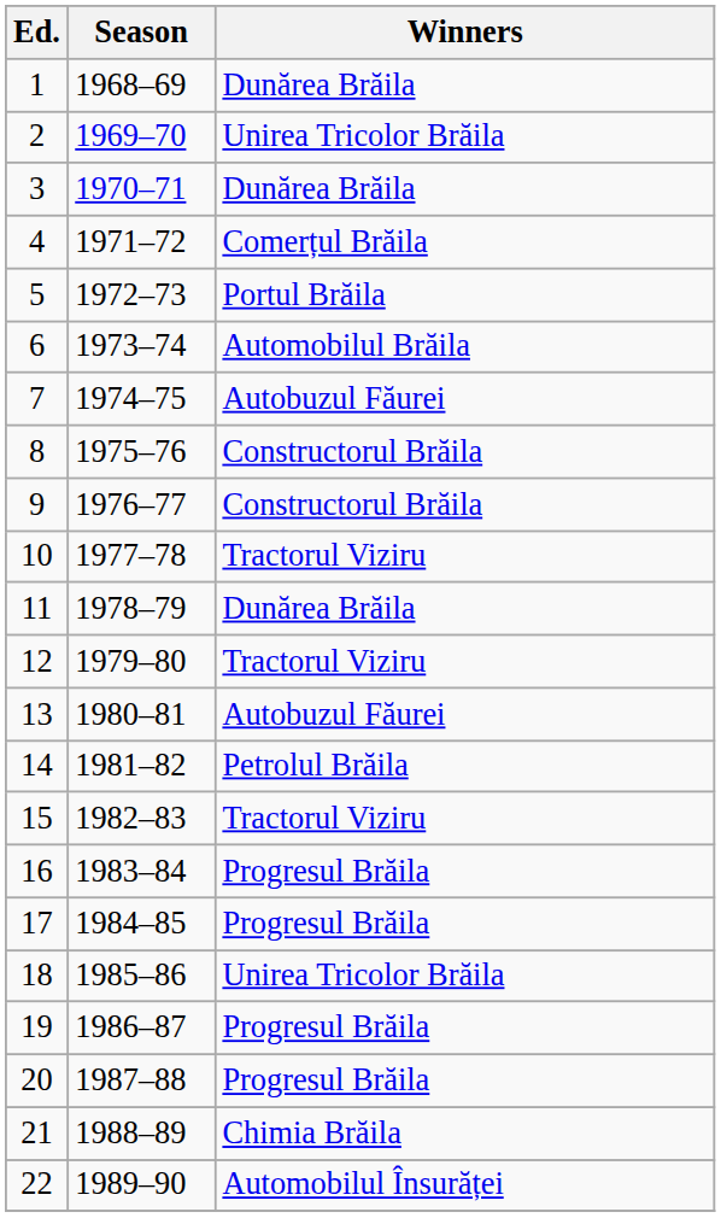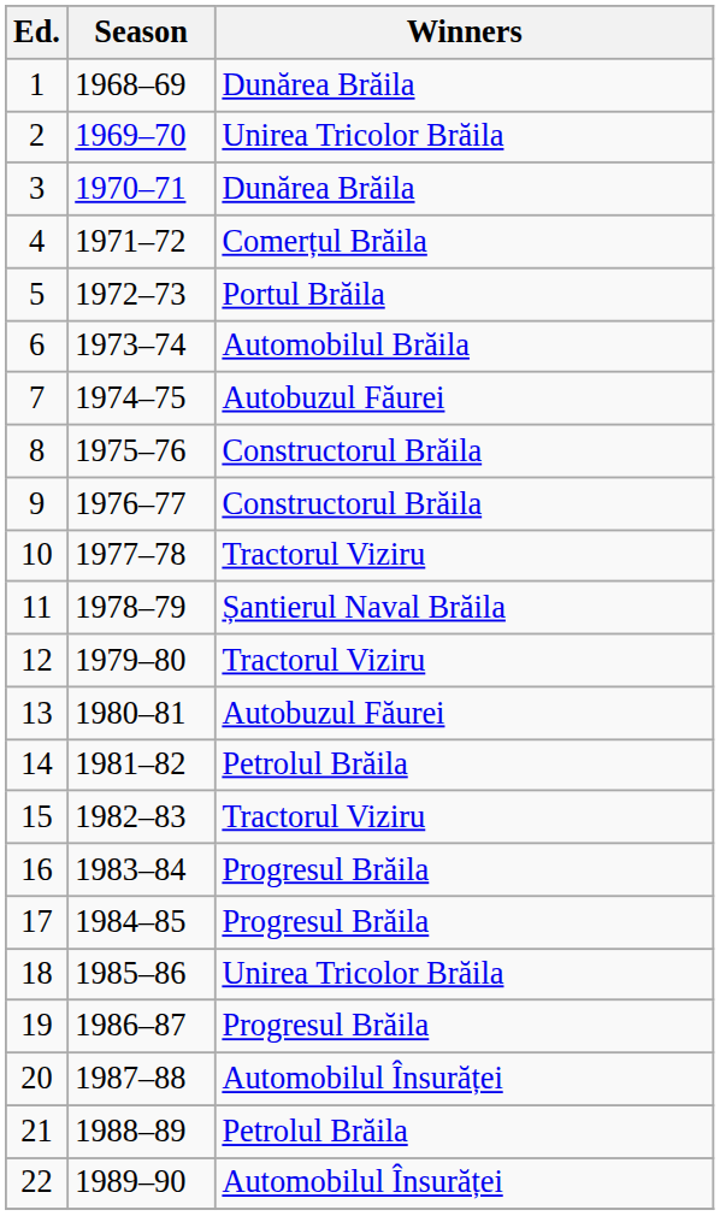 <table class="wikitable" style="font-size:90%">
 <tr>
 <th><abbr>Ed.</abbr></th>
 <th width="60">Season</th>
 <th width="220">Winners</th>
 </tr>
 <tr>
 <td align=center>1</td>
 <td>1968–69</td>
 <td><a href='#'>Dunărea Brăila</a></td>
 </tr>
 <tr>
 <td align=center>2</td>
 <td><a href='#'>1969–70</a></td>
 <td><a href='#'>Unirea Tricolor Brăila</a></td>
 </tr>
 <tr>
 <td align=center>3</td>
 <td><a href='#'>1970–71</a></td>
 <td><a href='#'>Dunărea Brăila</a></td>
 </tr>
 <tr>
 <td align=center>4</td>
 <td>1971–72</td>
 <td><a href='#'>Comerțul Brăila</a></td>
 </tr>
 <tr>
 <td align=center>5</td>
 <td>1972–73</td>
 <td><a href='#'>Portul Brăila</a></td>
 </tr>
 <tr>
 <td align=center>6</td>
 <td>1973–74</td>
 <td><a href='#'>Automobilul Brăila</a></td>
 </tr>
 <tr>
 <td align=center>7</td>
 <td>1974–75</td>
 <td><a href='#'>Autobuzul Făurei</a></td>
 </tr>
 <tr>
 <td align=center>8</td>
 <td>1975–76</td>
 <td><a href='#'>Constructorul Brăila</a></td>
 </tr>
 <tr>
 <td align=center>9</td>
 <td>1976–77</td>
 <td><a href='#'>Constructorul Brăila</a></td>
 </tr>
 <tr>
 <td align=center>10</td>
 <td>1977–78</td>
 <td><a href='#'>Tractorul Viziru</a></td>
 </tr>
 <tr>
 <td align=center>11</td>
 <td>1978–79</td>
-<td><a href='#'>Dunărea Brăila</a></td>
+<td><a href='#'>Șantierul Naval Brăila</a></td>
 </tr>
 <tr>
 <td align=center>12</td>
 <td>1979–80</td>
 <td><a href='#'>Tractorul Viziru</a></td>
 </tr>
 <tr>
 <td align=center>13</td>
 <td>1980–81</td>
 <td><a href='#'>Autobuzul Făurei</a></td>
 </tr>
 <tr>
 <td align=center>14</td>
 <td>1981–82</td>
 <td><a href='#'>Petrolul Brăila</a></td>
 </tr>
 <tr>
 <td align=center>15</td>
 <td>1982–83</td>
 <td><a href='#'>Tractorul Viziru</a></td>
 </tr>
 <tr>
 <td align=center>16</td>
 <td>1983–84</td>
 <td><a href='#'>Progresul Brăila</a></td>
 </tr>
 <tr>
 <td align=center>17</td>
 <td>1984–85</td>
 <td><a href='#'>Progresul Brăila</a></td>
 </tr>
 <tr>
 <td align=center>18</td>
 <td>1985–86</td>
 <td><a href='#'>Unirea Tricolor Brăila</a></td>
 </tr>
 <tr>
 <td align=center>19</td>
 <td>1986–87</td>
 <td><a href='#'>Progresul Brăila</a></td>
 </tr>
 <tr>
 <td align=center>20</td>
 <td>1987–88</td>
-<td><a href='#'>Progresul Brăila</a></td>
+<td><a href='#'>Automobilul Însurăței</a></td>
 </tr>
 <tr>
 <td align=center>21</td>
 <td>1988–89</td>
-<td><a href='#'>Chimia Brăila</a></td>
+<td><a href='#'>Petrolul Brăila</a></td>
 </tr>
 <tr>
 <td align=center>22</td>
 <td>1989–90</td>
 <td><a href='#'>Automobilul Însurăței</a></td>
 </tr>
 <tr>
 </tr>
 </table>
